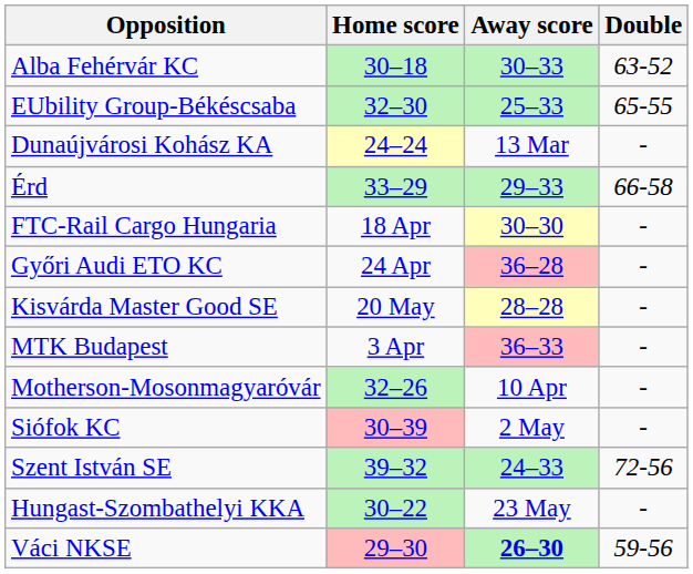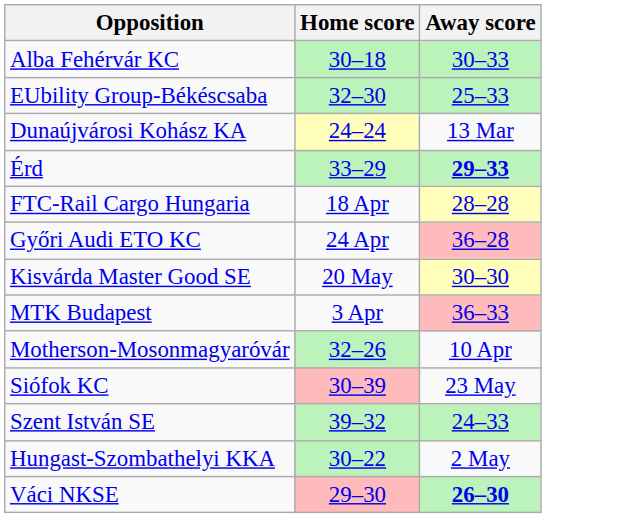 <table class="wikitable" style="text-align: center;">
 <tr>
 <th>Opposition</th>
 <th>Home score</th>
 <th>Away score</th>
-<th>Double</th>
 </tr>
 <tr>
 <td align="left"><a href='#'>Alba Fehérvár KC</a></td>
 <td bgcolor=#BBF3BB><a href='#'>30–18</a></td>
 <td bgcolor=#BBF3BB><a href='#'>30–33</a></td>
-<td><em>63-52</em></td>
 </tr>
 <tr>
 <td align="left"><a href='#'>EUbility Group-Békéscsaba</a></td>
 <td bgcolor=#BBF3BB><a href='#'>32–30</a></td>
 <td bgcolor=#BBF3BB><a href='#'>25–33</a></td>
-<td><em>65-55</em></td>
 </tr>
 <tr>
 <td align="left"><a href='#'>Dunaújvárosi Kohász KA</a></td>
 <td bgcolor=#FFFFBB><a href='#'>24–24</a></td>
 <td><a href='#'>13 Mar</a></td>
-<td><em> -</em></td>
 </tr>
 <tr>
 <td align="left"><a href='#'>Érd</a></td>
 <td bgcolor=#BBF3BB><a href='#'>33–29</a></td>
-<td bgcolor=#BBF3BB><a href='#'>29–33</a></td>
-<td><em>66-58</em></td>
+<td bgcolor=#BBF3BB><strong><a href='#'>29–33</a></strong></td>
 </tr>
 <tr>
 <td align="left"><a href='#'>FTC-Rail Cargo Hungaria</a></td>
 <td><a href='#'>18 Apr</a></td>
-<td bgcolor=#FFFFBB><a href='#'>30–30</a></td>
-<td><em> -</em></td>
+<td bgcolor=#FFFFBB><a href='#'>28–28</a></td>
 </tr>
 <tr>
 <td align="left"><a href='#'>Győri Audi ETO KC</a></td>
 <td><a href='#'>24 Apr</a></td>
 <td bgcolor=#FFBBBB><a href='#'>36–28</a></td>
-<td><em> -</em></td>
 </tr>
 <tr>
 <td align="left"><a href='#'>Kisvárda Master Good SE</a></td>
 <td><a href='#'>20 May</a></td>
-<td bgcolor=#FFFFBB><a href='#'>28–28</a></td>
-<td><em> -</em></td>
+<td bgcolor=#FFFFBB><a href='#'>30–30</a></td>
 </tr>
 <tr>
 <td align="left"><a href='#'>MTK Budapest</a></td>
 <td><a href='#'>3 Apr</a></td>
 <td bgcolor=#FFBBBB><a href='#'>36–33</a></td>
-<td><em> -</em></td>
 </tr>
 <tr>
 <td align="left"><a href='#'>Motherson-Mosonmagyaróvár</a></td>
 <td bgcolor=#BBF3BB><a href='#'>32–26</a></td>
 <td><a href='#'>10 Apr</a></td>
-<td><em> -</em></td>
 </tr>
 <tr>
 <td align="left"><a href='#'>Siófok KC</a></td>
 <td bgcolor=#FFBBBB><a href='#'>30–39</a></td>
-<td><a href='#'>2 May</a></td>
-<td><em> -</em></td>
+<td><a href='#'>23 May</a></td>
 </tr>
 <tr>
 <td align="left"><a href='#'>Szent István SE</a></td>
 <td bgcolor=#BBF3BB><a href='#'>39–32</a></td>
 <td bgcolor=#BBF3BB><a href='#'>24–33</a></td>
-<td><em>72-56</em></td>
 </tr>
 <tr>
 <td align="left"><a href='#'>Hungast-Szombathelyi KKA</a></td>
 <td bgcolor=#BBF3BB><a href='#'>30–22</a></td>
-<td><a href='#'>23 May</a></td>
-<td><em> -</em></td>
+<td><a href='#'>2 May</a></td>
 </tr>
 <tr>
 <td align="left"><a href='#'>Váci NKSE</a></td>
 <td bgcolor=#FFBBBB><a href='#'>29–30</a></td>
 <td bgcolor=#BBF3BB><strong><a href='#'>26–30</a></strong></td>
-<td><em>59-56</em></td>
 </tr>
 </table>
